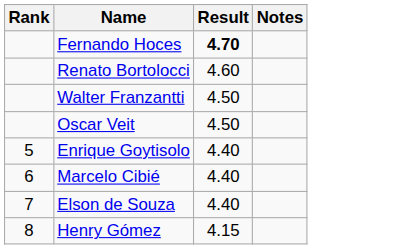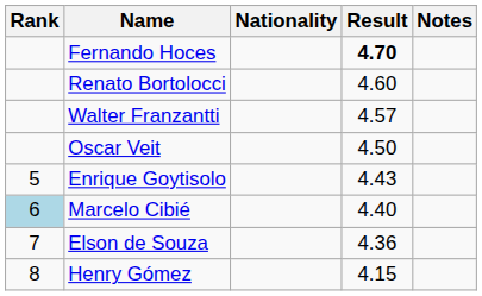 <table class="wikitable sortable" style="text-align:center">
 <tr>
 <th>Rank</th>
 <th>Name</th>
+<th>Nationality</th>
 <th>Result</th>
 <th>Notes</th>
 </tr>
 <tr>
 <td></td>
 <td align=left><a href='#'>Fernando Hoces</a></td>
+<td align=left></td>
 <td><strong>4.70</strong></td>
 <td></td>
 </tr>
 <tr>
 <td></td>
 <td align=left><a href='#'>Renato Bortolocci</a></td>
+<td align=left></td>
 <td>4.60</td>
 <td></td>
 </tr>
 <tr>
 <td></td>
 <td align=left><a href='#'>Walter Franzantti</a></td>
-<td>4.50</td>
+<td align=left></td>
+<td>4.57</td>
 <td></td>
 </tr>
 <tr>
 <td></td>
 <td align=left><a href='#'>Oscar Veit</a></td>
+<td align=left></td>
 <td>4.50</td>
 <td></td>
 </tr>
 <tr>
 <td>5</td>
 <td align=left><a href='#'>Enrique Goytisolo</a></td>
-<td>4.40</td>
+<td align=left></td>
+<td>4.43</td>
 <td></td>
 </tr>
 <tr>
-<td>6</td>
+<td style="background: lightblue;">6</td>
 <td align=left><a href='#'>Marcelo Cibié</a></td>
+<td align=left></td>
 <td>4.40</td>
 <td></td>
 </tr>
 <tr>
 <td>7</td>
 <td align=left><a href='#'>Elson de Souza</a></td>
-<td>4.40</td>
+<td align=left></td>
+<td>4.36</td>
 <td></td>
 </tr>
 <tr>
 <td>8</td>
 <td align=left><a href='#'>Henry Gómez</a></td>
+<td align=left></td>
 <td>4.15</td>
 <td></td>
 </tr>
 </table>
